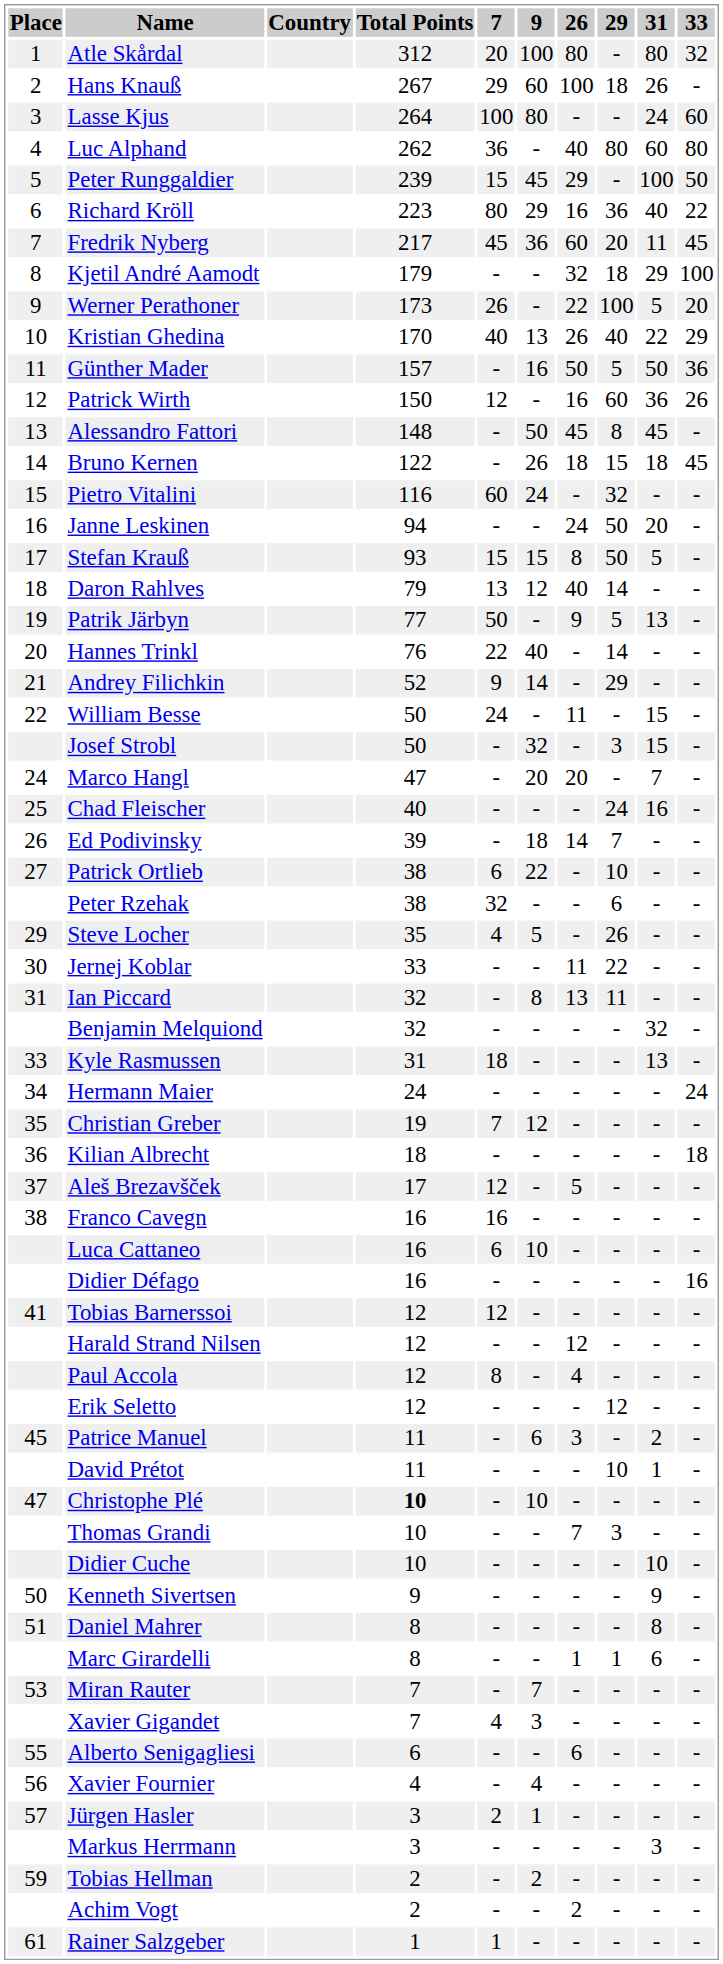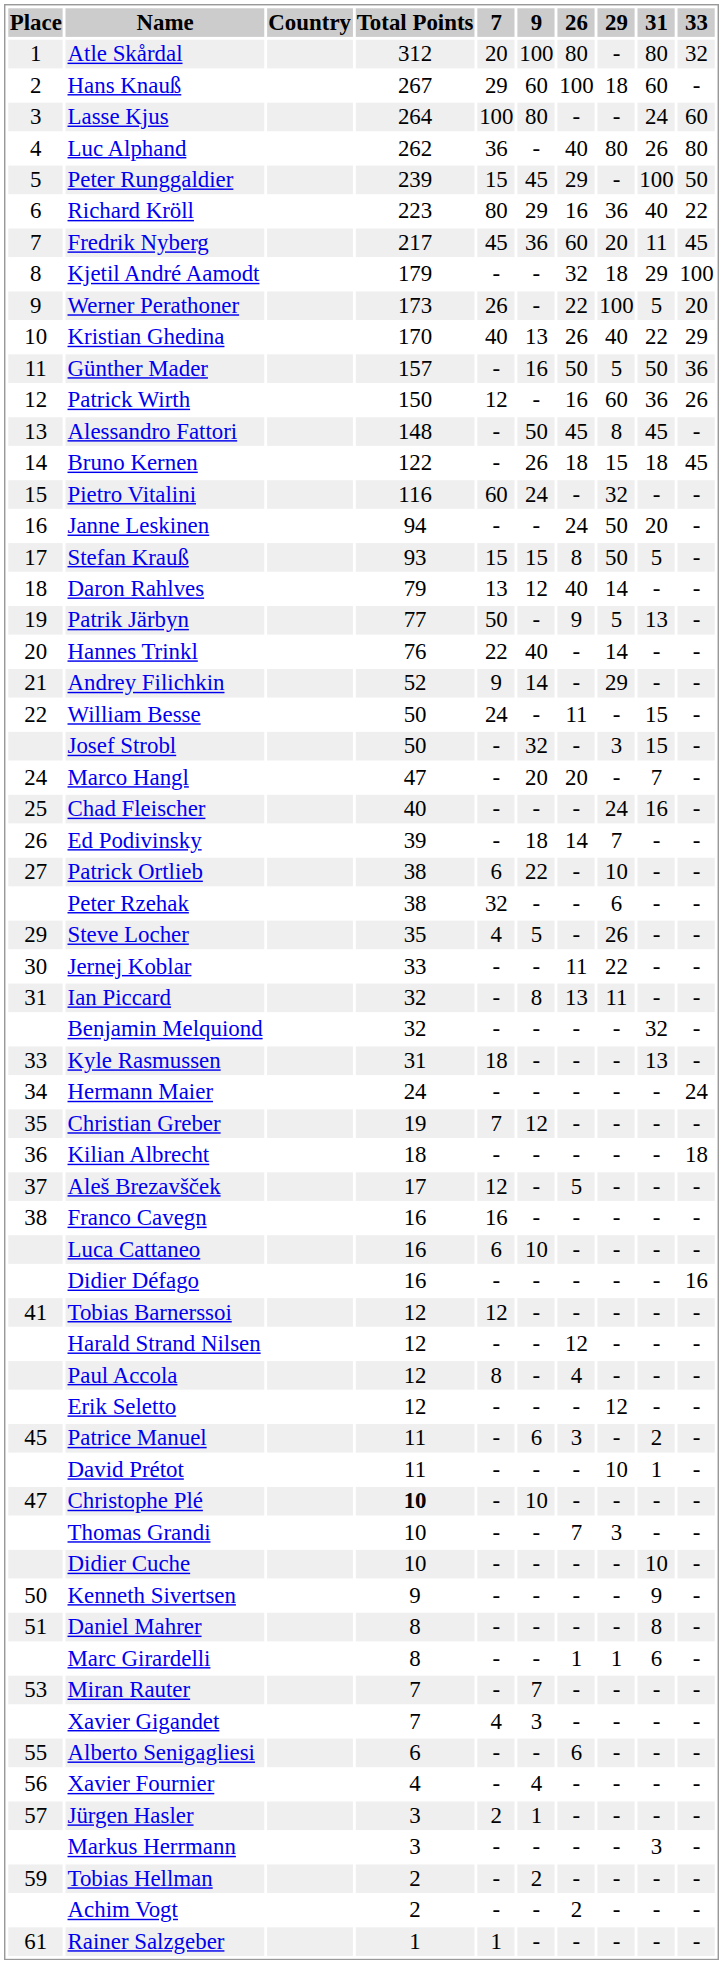 <table border="0" style="border: 1px solid #999; background-color:#FFFFFF; text-align:center">
 <tr align="center" bgcolor="#CCCCCC">
 <th>Place</th>
 <th>Name</th>
 <th>Country</th>
 <th>Total Points</th>
 <th>7</th>
 <th>9</th>
 <th>26</th>
 <th>29</th>
 <th>31</th>
 <th>33</th>
 </tr>
 <tr bgcolor="#EFEFEF">
 <td>1</td>
 <td align="left"><a href='#'>Atle Skårdal</a></td>
 <td align="left"></td>
 <td>312</td>
 <td>20</td>
 <td>100</td>
 <td>80</td>
 <td>-</td>
 <td>80</td>
 <td>32</td>
 </tr>
 <tr>
 <td>2</td>
 <td align="left"><a href='#'>Hans Knauß</a></td>
 <td align="left"></td>
 <td>267</td>
 <td>29</td>
 <td>60</td>
 <td>100</td>
 <td>18</td>
-<td>26</td>
+<td>60</td>
 <td>-</td>
 </tr>
 <tr bgcolor="#EFEFEF">
 <td>3</td>
 <td align="left"><a href='#'>Lasse Kjus</a></td>
 <td align="left"></td>
 <td>264</td>
 <td>100</td>
 <td>80</td>
 <td>-</td>
 <td>-</td>
 <td>24</td>
 <td>60</td>
 </tr>
 <tr>
 <td>4</td>
 <td align="left"><a href='#'>Luc Alphand</a></td>
 <td align="left"></td>
 <td>262</td>
 <td>36</td>
 <td>-</td>
 <td>40</td>
 <td>80</td>
-<td>60</td>
+<td>26</td>
 <td>80</td>
 </tr>
 <tr bgcolor="#EFEFEF">
 <td>5</td>
 <td align="left"><a href='#'>Peter Runggaldier</a></td>
 <td align="left"></td>
 <td>239</td>
 <td>15</td>
 <td>45</td>
 <td>29</td>
 <td>-</td>
 <td>100</td>
 <td>50</td>
 </tr>
 <tr>
 <td>6</td>
 <td align="left"><a href='#'>Richard Kröll</a></td>
 <td align="left"></td>
 <td>223</td>
 <td>80</td>
 <td>29</td>
 <td>16</td>
 <td>36</td>
 <td>40</td>
 <td>22</td>
 </tr>
 <tr bgcolor="#EFEFEF">
 <td>7</td>
 <td align="left"><a href='#'>Fredrik Nyberg</a></td>
 <td align="left"></td>
 <td>217</td>
 <td>45</td>
 <td>36</td>
 <td>60</td>
 <td>20</td>
 <td>11</td>
 <td>45</td>
 </tr>
 <tr>
 <td>8</td>
 <td align="left"><a href='#'>Kjetil André Aamodt</a></td>
 <td align="left"></td>
 <td>179</td>
 <td>-</td>
 <td>-</td>
 <td>32</td>
 <td>18</td>
 <td>29</td>
 <td>100</td>
 </tr>
 <tr bgcolor="#EFEFEF">
 <td>9</td>
 <td align="left"><a href='#'>Werner Perathoner</a></td>
 <td align="left"></td>
 <td>173</td>
 <td>26</td>
 <td>-</td>
 <td>22</td>
 <td>100</td>
 <td>5</td>
 <td>20</td>
 </tr>
 <tr>
 <td>10</td>
 <td align="left"><a href='#'>Kristian Ghedina</a></td>
 <td align="left"></td>
 <td>170</td>
 <td>40</td>
 <td>13</td>
 <td>26</td>
 <td>40</td>
 <td>22</td>
 <td>29</td>
 </tr>
 <tr bgcolor="#EFEFEF">
 <td>11</td>
 <td align="left"><a href='#'>Günther Mader</a></td>
 <td align="left"></td>
 <td>157</td>
 <td>-</td>
 <td>16</td>
 <td>50</td>
 <td>5</td>
 <td>50</td>
 <td>36</td>
 </tr>
 <tr>
 <td>12</td>
 <td align="left"><a href='#'>Patrick Wirth</a></td>
 <td align="left"></td>
 <td>150</td>
 <td>12</td>
 <td>-</td>
 <td>16</td>
 <td>60</td>
 <td>36</td>
 <td>26</td>
 </tr>
 <tr bgcolor="#EFEFEF">
 <td>13</td>
 <td align="left"><a href='#'>Alessandro Fattori</a></td>
 <td align="left"></td>
 <td>148</td>
 <td>-</td>
 <td>50</td>
 <td>45</td>
 <td>8</td>
 <td>45</td>
 <td>-</td>
 </tr>
 <tr>
 <td>14</td>
 <td align="left"><a href='#'>Bruno Kernen</a></td>
 <td align="left"></td>
 <td>122</td>
 <td>-</td>
 <td>26</td>
 <td>18</td>
 <td>15</td>
 <td>18</td>
 <td>45</td>
 </tr>
 <tr bgcolor="#EFEFEF">
 <td>15</td>
 <td align="left"><a href='#'>Pietro Vitalini</a></td>
 <td align="left"></td>
 <td>116</td>
 <td>60</td>
 <td>24</td>
 <td>-</td>
 <td>32</td>
 <td>-</td>
 <td>-</td>
 </tr>
 <tr>
 <td>16</td>
 <td align="left"><a href='#'>Janne Leskinen</a></td>
 <td align="left"></td>
 <td>94</td>
 <td>-</td>
 <td>-</td>
 <td>24</td>
 <td>50</td>
 <td>20</td>
 <td>-</td>
 </tr>
 <tr bgcolor="#EFEFEF">
 <td>17</td>
 <td align="left"><a href='#'>Stefan Krauß</a></td>
 <td align="left"></td>
 <td>93</td>
 <td>15</td>
 <td>15</td>
 <td>8</td>
 <td>50</td>
 <td>5</td>
 <td>-</td>
 </tr>
 <tr>
 <td>18</td>
 <td align="left"><a href='#'>Daron Rahlves</a></td>
 <td align="left"></td>
 <td>79</td>
 <td>13</td>
 <td>12</td>
 <td>40</td>
 <td>14</td>
 <td>-</td>
 <td>-</td>
 </tr>
 <tr bgcolor="#EFEFEF">
 <td>19</td>
 <td align="left"><a href='#'>Patrik Järbyn</a></td>
 <td align="left"></td>
 <td>77</td>
 <td>50</td>
 <td>-</td>
 <td>9</td>
 <td>5</td>
 <td>13</td>
 <td>-</td>
 </tr>
 <tr>
 <td>20</td>
 <td align="left"><a href='#'>Hannes Trinkl</a></td>
 <td align="left"></td>
 <td>76</td>
 <td>22</td>
 <td>40</td>
 <td>-</td>
 <td>14</td>
 <td>-</td>
 <td>-</td>
 </tr>
 <tr bgcolor="#EFEFEF">
 <td>21</td>
 <td align="left"><a href='#'>Andrey Filichkin</a></td>
 <td align="left"></td>
 <td>52</td>
 <td>9</td>
 <td>14</td>
 <td>-</td>
 <td>29</td>
 <td>-</td>
 <td>-</td>
 </tr>
 <tr>
 <td>22</td>
 <td align="left"><a href='#'>William Besse</a></td>
 <td align="left"></td>
 <td>50</td>
 <td>24</td>
 <td>-</td>
 <td>11</td>
 <td>-</td>
 <td>15</td>
 <td>-</td>
 </tr>
 <tr bgcolor="#EFEFEF">
 <td></td>
 <td align="left"><a href='#'>Josef Strobl</a></td>
 <td align="left"></td>
 <td>50</td>
 <td>-</td>
 <td>32</td>
 <td>-</td>
 <td>3</td>
 <td>15</td>
 <td>-</td>
 </tr>
 <tr>
 <td>24</td>
 <td align="left"><a href='#'>Marco Hangl</a></td>
 <td align="left"></td>
 <td>47</td>
 <td>-</td>
 <td>20</td>
 <td>20</td>
 <td>-</td>
 <td>7</td>
 <td>-</td>
 </tr>
 <tr bgcolor="#EFEFEF">
 <td>25</td>
 <td align="left"><a href='#'>Chad Fleischer</a></td>
 <td align="left"></td>
 <td>40</td>
 <td>-</td>
 <td>-</td>
 <td>-</td>
 <td>24</td>
 <td>16</td>
 <td>-</td>
 </tr>
 <tr>
 <td>26</td>
 <td align="left"><a href='#'>Ed Podivinsky</a></td>
 <td align="left"></td>
 <td>39</td>
 <td>-</td>
 <td>18</td>
 <td>14</td>
 <td>7</td>
 <td>-</td>
 <td>-</td>
 </tr>
 <tr bgcolor="#EFEFEF">
 <td>27</td>
 <td align="left"><a href='#'>Patrick Ortlieb</a></td>
 <td align="left"></td>
 <td>38</td>
 <td>6</td>
 <td>22</td>
 <td>-</td>
 <td>10</td>
 <td>-</td>
 <td>-</td>
 </tr>
 <tr>
 <td></td>
 <td align="left"><a href='#'>Peter Rzehak</a></td>
 <td align="left"></td>
 <td>38</td>
 <td>32</td>
 <td>-</td>
 <td>-</td>
 <td>6</td>
 <td>-</td>
 <td>-</td>
 </tr>
 <tr bgcolor="#EFEFEF">
 <td>29</td>
 <td align="left"><a href='#'>Steve Locher</a></td>
 <td align="left"></td>
 <td>35</td>
 <td>4</td>
 <td>5</td>
 <td>-</td>
 <td>26</td>
 <td>-</td>
 <td>-</td>
 </tr>
 <tr>
 <td>30</td>
 <td align="left"><a href='#'>Jernej Koblar</a></td>
 <td align="left"></td>
 <td>33</td>
 <td>-</td>
 <td>-</td>
 <td>11</td>
 <td>22</td>
 <td>-</td>
 <td>-</td>
 </tr>
 <tr bgcolor="#EFEFEF">
 <td>31</td>
 <td align="left"><a href='#'>Ian Piccard</a></td>
 <td align="left"></td>
 <td>32</td>
 <td>-</td>
 <td>8</td>
 <td>13</td>
 <td>11</td>
 <td>-</td>
 <td>-</td>
 </tr>
 <tr>
 <td></td>
 <td align="left"><a href='#'>Benjamin Melquiond</a></td>
 <td align="left"></td>
 <td>32</td>
 <td>-</td>
 <td>-</td>
 <td>-</td>
 <td>-</td>
 <td>32</td>
 <td>-</td>
 </tr>
 <tr bgcolor="#EFEFEF">
 <td>33</td>
 <td align="left"><a href='#'>Kyle Rasmussen</a></td>
 <td align="left"></td>
 <td>31</td>
 <td>18</td>
 <td>-</td>
 <td>-</td>
 <td>-</td>
 <td>13</td>
 <td>-</td>
 </tr>
 <tr>
 <td>34</td>
 <td align="left"><a href='#'>Hermann Maier</a></td>
 <td align="left"></td>
 <td>24</td>
 <td>-</td>
 <td>-</td>
 <td>-</td>
 <td>-</td>
 <td>-</td>
 <td>24</td>
 </tr>
 <tr bgcolor="#EFEFEF">
 <td>35</td>
 <td align="left"><a href='#'>Christian Greber</a></td>
 <td align="left"></td>
 <td>19</td>
 <td>7</td>
 <td>12</td>
 <td>-</td>
 <td>-</td>
 <td>-</td>
 <td>-</td>
 </tr>
 <tr>
 <td>36</td>
 <td align="left"><a href='#'>Kilian Albrecht</a></td>
 <td align="left"></td>
 <td>18</td>
 <td>-</td>
 <td>-</td>
 <td>-</td>
 <td>-</td>
 <td>-</td>
 <td>18</td>
 </tr>
 <tr bgcolor="#EFEFEF">
 <td>37</td>
 <td align="left"><a href='#'>Aleš Brezavšček</a></td>
 <td align="left"></td>
 <td>17</td>
 <td>12</td>
 <td>-</td>
 <td>5</td>
 <td>-</td>
 <td>-</td>
 <td>-</td>
 </tr>
 <tr>
 <td>38</td>
 <td align="left"><a href='#'>Franco Cavegn</a></td>
 <td align="left"></td>
 <td>16</td>
 <td>16</td>
 <td>-</td>
 <td>-</td>
 <td>-</td>
 <td>-</td>
 <td>-</td>
 </tr>
 <tr bgcolor="#EFEFEF">
 <td></td>
 <td align="left"><a href='#'>Luca Cattaneo</a></td>
 <td align="left"></td>
 <td>16</td>
 <td>6</td>
 <td>10</td>
 <td>-</td>
 <td>-</td>
 <td>-</td>
 <td>-</td>
 </tr>
 <tr>
 <td></td>
 <td align="left"><a href='#'>Didier Défago</a></td>
 <td align="left"></td>
 <td>16</td>
 <td>-</td>
 <td>-</td>
 <td>-</td>
 <td>-</td>
 <td>-</td>
 <td>16</td>
 </tr>
 <tr bgcolor="#EFEFEF">
 <td>41</td>
 <td align="left"><a href='#'>Tobias Barnerssoi</a></td>
 <td align="left"></td>
 <td>12</td>
 <td>12</td>
 <td>-</td>
 <td>-</td>
 <td>-</td>
 <td>-</td>
 <td>-</td>
 </tr>
 <tr>
 <td></td>
 <td align="left"><a href='#'>Harald Strand Nilsen</a></td>
 <td align="left"></td>
 <td>12</td>
 <td>-</td>
 <td>-</td>
 <td>12</td>
 <td>-</td>
 <td>-</td>
 <td>-</td>
 </tr>
 <tr bgcolor="#EFEFEF">
 <td></td>
 <td align="left"><a href='#'>Paul Accola</a></td>
 <td align="left"></td>
 <td>12</td>
 <td>8</td>
 <td>-</td>
 <td>4</td>
 <td>-</td>
 <td>-</td>
 <td>-</td>
 </tr>
 <tr>
 <td></td>
 <td align="left"><a href='#'>Erik Seletto</a></td>
 <td align="left"></td>
 <td>12</td>
 <td>-</td>
 <td>-</td>
 <td>-</td>
 <td>12</td>
 <td>-</td>
 <td>-</td>
 </tr>
 <tr bgcolor="#EFEFEF">
 <td>45</td>
 <td align="left"><a href='#'>Patrice Manuel</a></td>
 <td align="left"></td>
 <td>11</td>
 <td>-</td>
 <td>6</td>
 <td>3</td>
 <td>-</td>
 <td>2</td>
 <td>-</td>
 </tr>
 <tr>
 <td></td>
 <td align="left"><a href='#'>David Prétot</a></td>
 <td align="left"></td>
 <td>11</td>
 <td>-</td>
 <td>-</td>
 <td>-</td>
 <td>10</td>
 <td>1</td>
 <td>-</td>
 </tr>
 <tr bgcolor="#EFEFEF">
 <td>47</td>
 <td align="left"><a href='#'>Christophe Plé</a></td>
 <td align="left"></td>
 <td><strong>10</strong></td>
 <td>-</td>
 <td>10</td>
 <td>-</td>
 <td>-</td>
 <td>-</td>
 <td>-</td>
 </tr>
 <tr>
 <td></td>
 <td align="left"><a href='#'>Thomas Grandi</a></td>
 <td align="left"></td>
 <td>10</td>
 <td>-</td>
 <td>-</td>
 <td>7</td>
 <td>3</td>
 <td>-</td>
 <td>-</td>
 </tr>
 <tr bgcolor="#EFEFEF">
 <td></td>
 <td align="left"><a href='#'>Didier Cuche</a></td>
 <td align="left"></td>
 <td>10</td>
 <td>-</td>
 <td>-</td>
 <td>-</td>
 <td>-</td>
 <td>10</td>
 <td>-</td>
 </tr>
 <tr>
 <td>50</td>
 <td align="left"><a href='#'>Kenneth Sivertsen</a></td>
 <td align="left"></td>
 <td>9</td>
 <td>-</td>
 <td>-</td>
 <td>-</td>
 <td>-</td>
 <td>9</td>
 <td>-</td>
 </tr>
 <tr bgcolor="#EFEFEF">
 <td>51</td>
 <td align="left"><a href='#'>Daniel Mahrer</a></td>
 <td align="left"></td>
 <td>8</td>
 <td>-</td>
 <td>-</td>
 <td>-</td>
 <td>-</td>
 <td>8</td>
 <td>-</td>
 </tr>
 <tr>
 <td></td>
 <td align="left"><a href='#'>Marc Girardelli</a></td>
 <td align="left"></td>
 <td>8</td>
 <td>-</td>
 <td>-</td>
 <td>1</td>
 <td>1</td>
 <td>6</td>
 <td>-</td>
 </tr>
 <tr bgcolor="#EFEFEF">
 <td>53</td>
 <td align="left"><a href='#'>Miran Rauter</a></td>
 <td align="left"></td>
 <td>7</td>
 <td>-</td>
 <td>7</td>
 <td>-</td>
 <td>-</td>
 <td>-</td>
 <td>-</td>
 </tr>
 <tr>
 <td></td>
 <td align="left"><a href='#'>Xavier Gigandet</a></td>
 <td align="left"></td>
 <td>7</td>
 <td>4</td>
 <td>3</td>
 <td>-</td>
 <td>-</td>
 <td>-</td>
 <td>-</td>
 </tr>
 <tr bgcolor="#EFEFEF">
 <td>55</td>
 <td align="left"><a href='#'>Alberto Senigagliesi</a></td>
 <td align="left"></td>
 <td>6</td>
 <td>-</td>
 <td>-</td>
 <td>6</td>
 <td>-</td>
 <td>-</td>
 <td>-</td>
 </tr>
 <tr>
 <td>56</td>
 <td align="left"><a href='#'>Xavier Fournier</a></td>
 <td align="left"></td>
 <td>4</td>
 <td>-</td>
 <td>4</td>
 <td>-</td>
 <td>-</td>
 <td>-</td>
 <td>-</td>
 </tr>
 <tr bgcolor="#EFEFEF">
 <td>57</td>
 <td align="left"><a href='#'>Jürgen Hasler</a></td>
 <td align="left"></td>
 <td>3</td>
 <td>2</td>
 <td>1</td>
 <td>-</td>
 <td>-</td>
 <td>-</td>
 <td>-</td>
 </tr>
 <tr>
 <td></td>
 <td align="left"><a href='#'>Markus Herrmann</a></td>
 <td align="left"></td>
 <td>3</td>
 <td>-</td>
 <td>-</td>
 <td>-</td>
 <td>-</td>
 <td>3</td>
 <td>-</td>
 </tr>
 <tr bgcolor="#EFEFEF">
 <td>59</td>
 <td align="left"><a href='#'>Tobias Hellman</a></td>
 <td align="left"></td>
 <td>2</td>
 <td>-</td>
 <td>2</td>
 <td>-</td>
 <td>-</td>
 <td>-</td>
 <td>-</td>
 </tr>
 <tr>
 <td></td>
 <td align="left"><a href='#'>Achim Vogt</a></td>
 <td align="left"></td>
 <td>2</td>
 <td>-</td>
 <td>-</td>
 <td>2</td>
 <td>-</td>
 <td>-</td>
 <td>-</td>
 </tr>
 <tr bgcolor="#EFEFEF">
 <td>61</td>
 <td align="left"><a href='#'>Rainer Salzgeber</a></td>
 <td align="left"></td>
 <td>1</td>
 <td>1</td>
 <td>-</td>
 <td>-</td>
 <td>-</td>
 <td>-</td>
 <td>-</td>
 </tr>
 </table>
